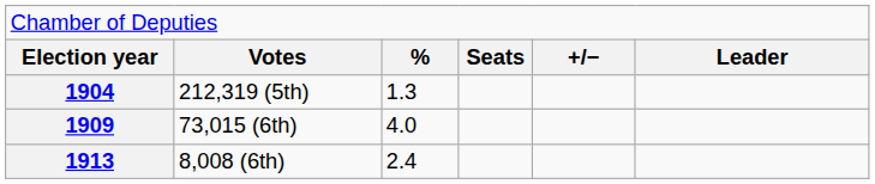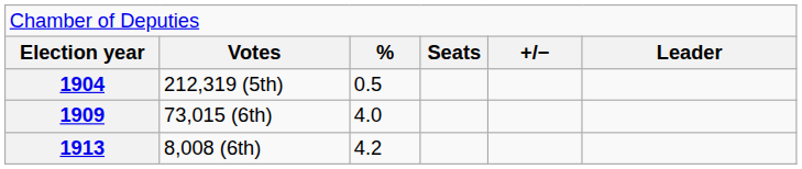 <table class=wikitable style="width:50%; border:1px #AAAAFF solid">
 <tr>
 <td colspan=6><a href='#'>Chamber of Deputies</a></td>
 </tr>
 <tr>
 <th width=13%>Election year</th>
 <th width=16%>Votes</th>
 <th width=6%>%</th>
 <th width=1%>Seats</th>
 <th width=8%>+/−</th>
 <th width=18%>Leader</th>
 </tr>
 <tr>
 <th><a href='#'>1904</a></th>
 <td>212,319 (5th)</td>
-<td>1.3</td>
+<td>0.5</td>
 <td></td>
 <td></td>
 <td></td>
 </tr>
 <tr>
 <th><a href='#'>1909</a></th>
 <td>73,015 (6th)</td>
 <td>4.0</td>
 <td></td>
 <td></td>
 <td></td>
 </tr>
 <tr>
 <th><a href='#'>1913</a></th>
 <td>8,008 (6th)</td>
-<td>2.4</td>
+<td>4.2</td>
 <td></td>
 <td></td>
 <td></td>
 </tr>
 </table>
